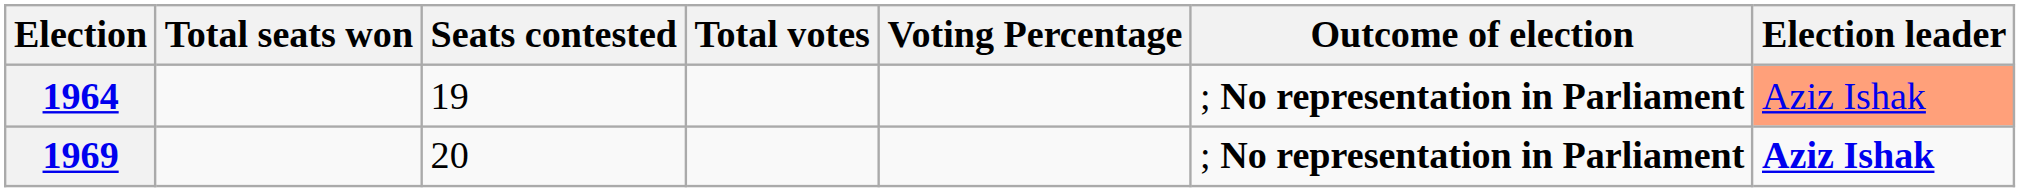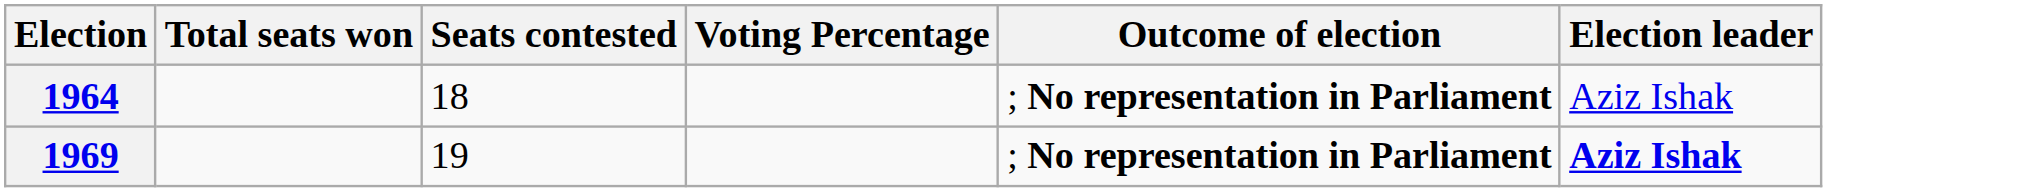 <table class="wikitable">
 <tr>
 <th>Election</th>
 <th>Total seats won</th>
 <th>Seats contested</th>
-<th>Total votes</th>
 <th>Voting Percentage</th>
 <th>Outcome of election</th>
 <th>Election leader</th>
 </tr>
 <tr>
 <th><a href='#'>1964</a></th>
 <td></td>
-<td>19</td>
-<td></td>
+<td>18</td>
 <td></td>
 <td>; <strong>No representation in Parliament</strong> <br> </td>
-<td style="background: lightsalmon;"><a href='#'>Aziz Ishak</a></td>
+<td><a href='#'>Aziz Ishak</a></td>
 </tr>
 <tr>
 <th><a href='#'>1969</a></th>
 <td></td>
-<td>20</td>
-<td></td>
+<td>19</td>
 <td></td>
 <td>; <strong> No representation in Parliament</strong><br></td>
 <td><strong><a href='#'>Aziz Ishak</a></strong></td>
 </tr>
 </table>
